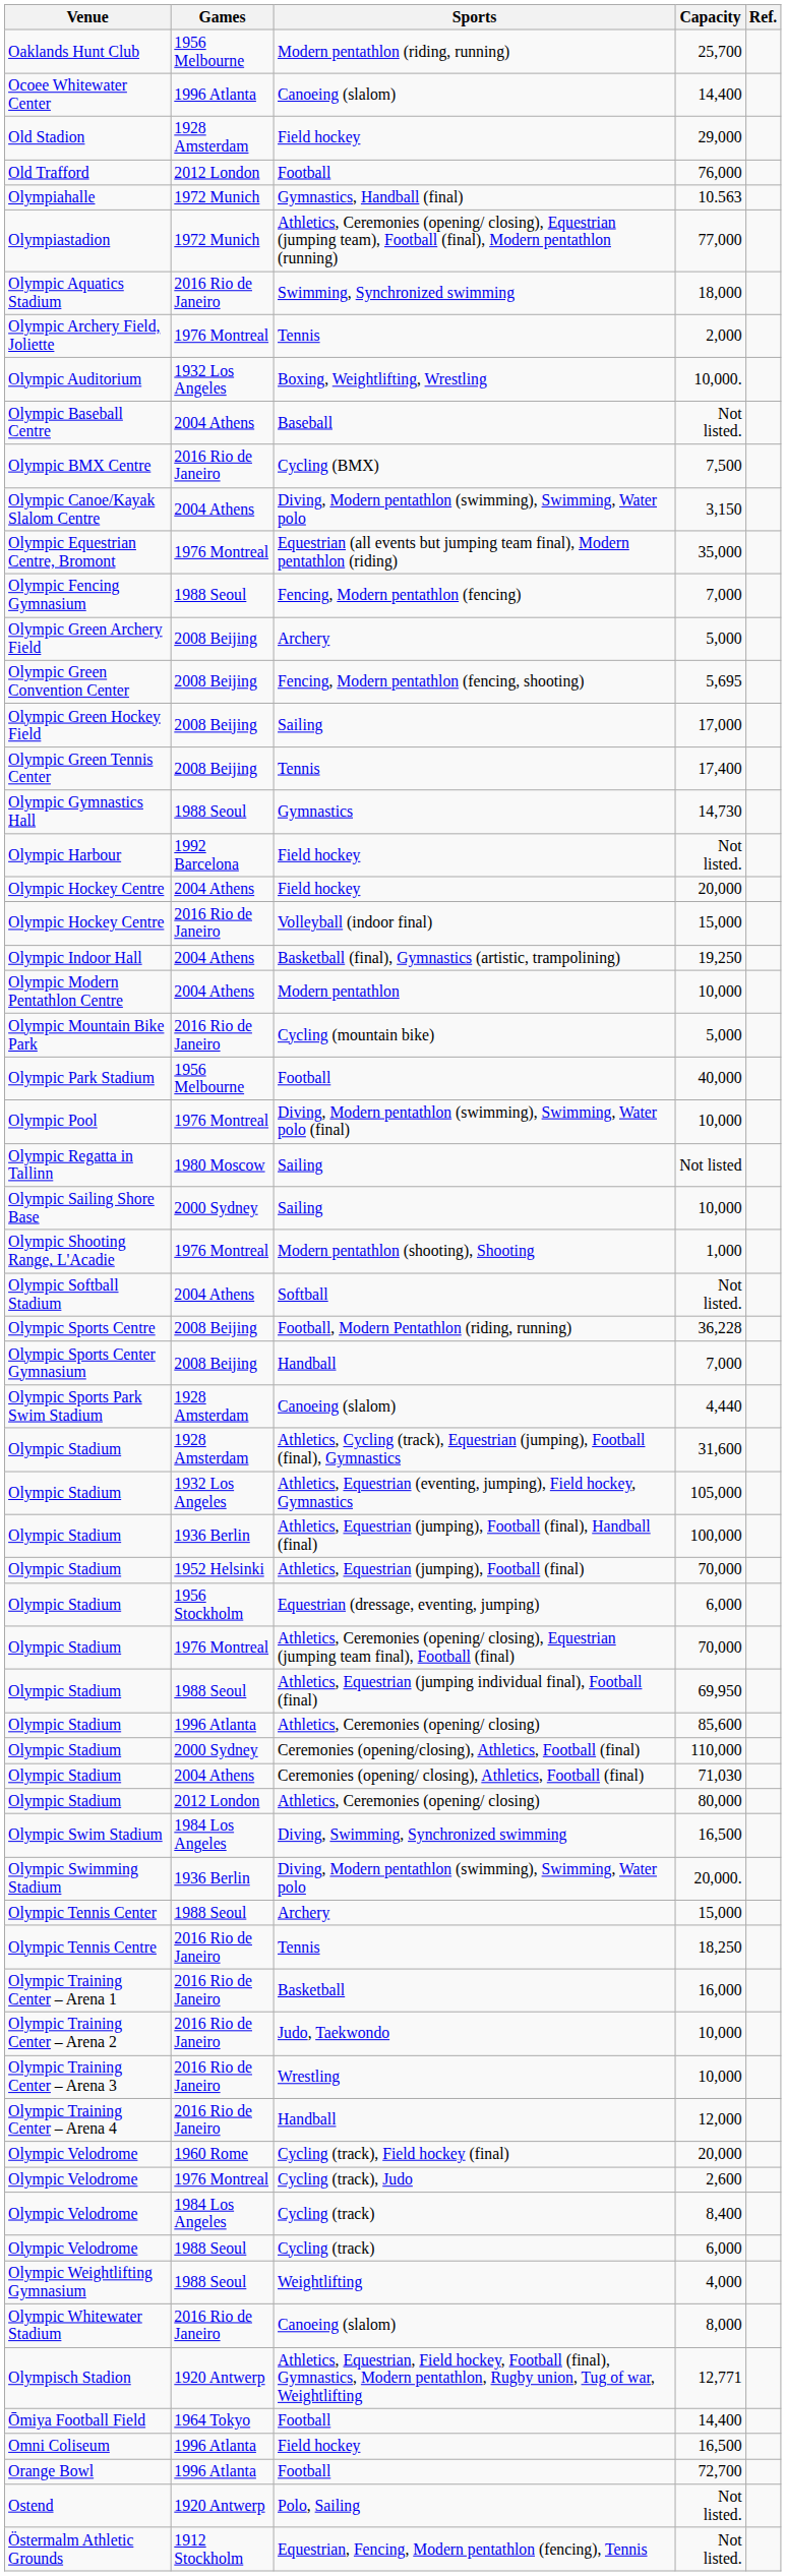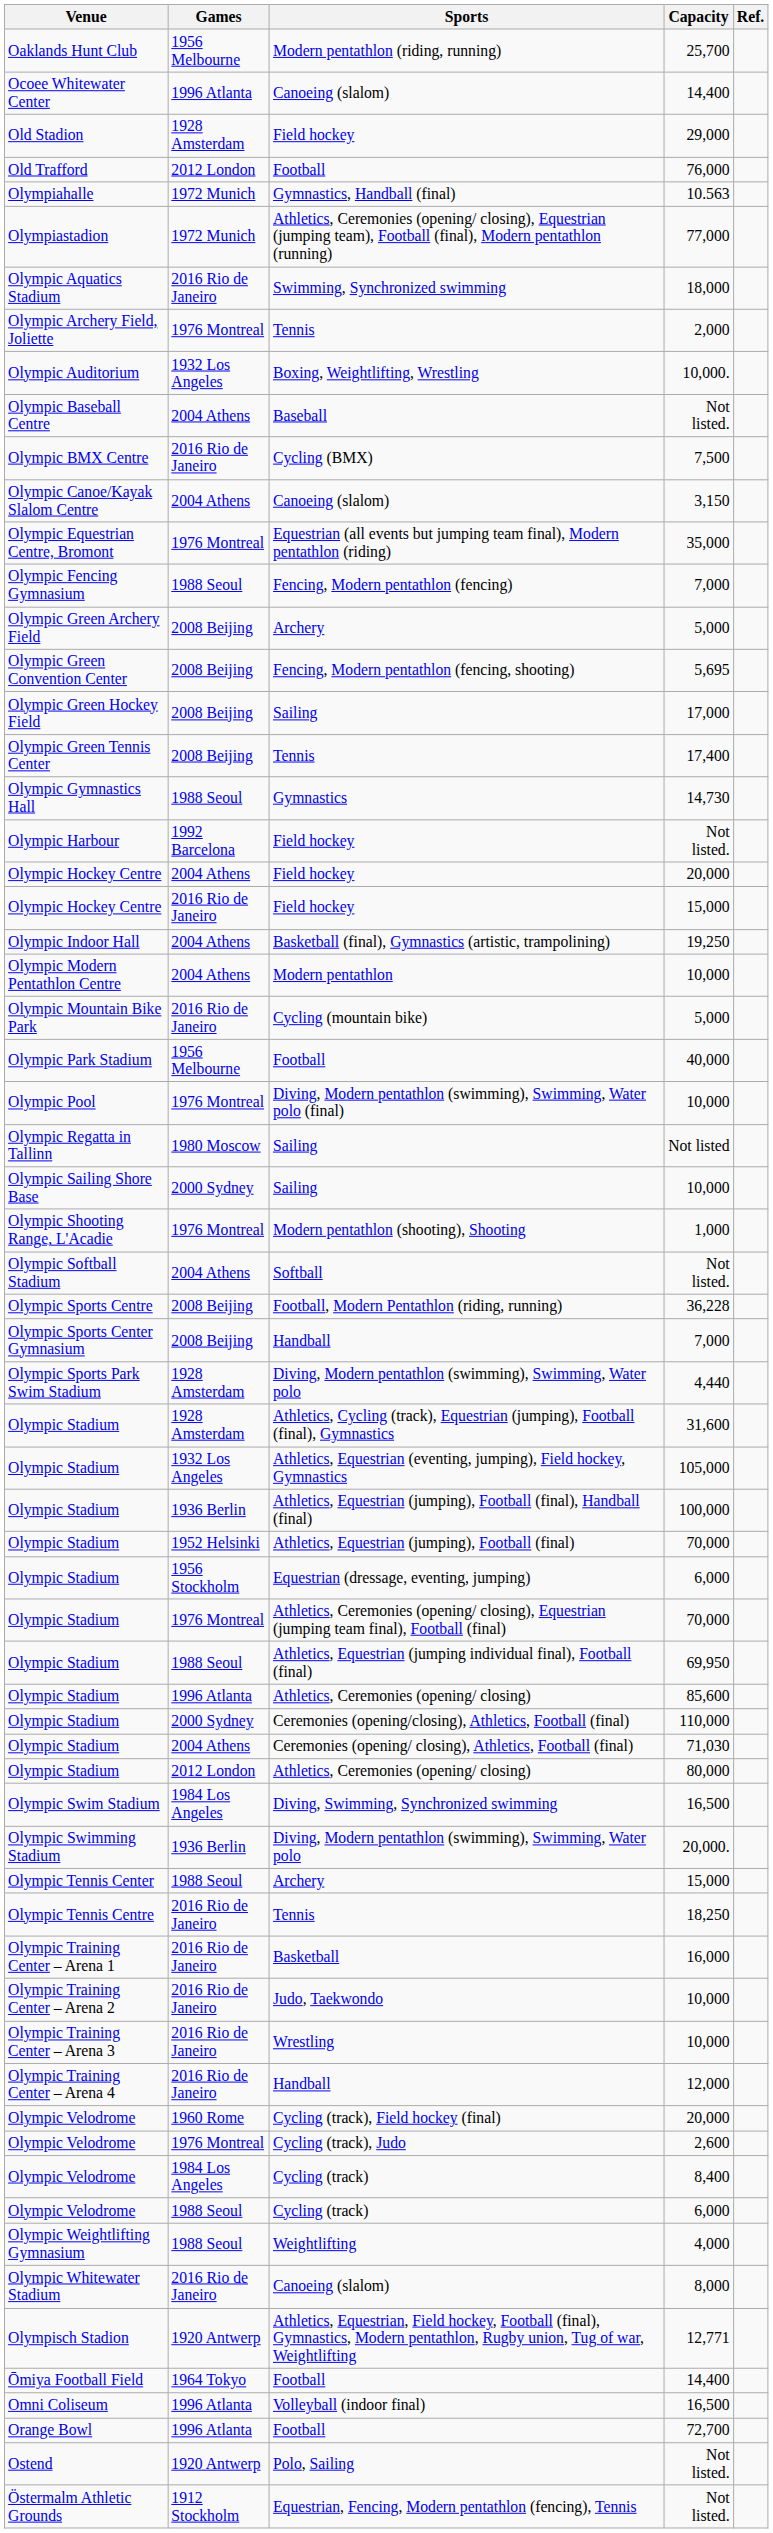 <table class="wikitable sortable" style="width:780px;">
 <tr>
 <th>Venue</th>
 <th>Games</th>
 <th>Sports</th>
 <th>Capacity</th>
 <th>Ref.</th>
 </tr>
 <tr>
 <td><a href='#'>Oaklands Hunt Club</a></td>
 <td><a href='#'>1956 Melbourne</a></td>
 <td><a href='#'>Modern pentathlon</a> (riding, running)</td>
 <td style="text-align:right;">25,700</td>
 <td align=center></td>
 </tr>
 <tr>
 <td><a href='#'>Ocoee Whitewater Center</a></td>
 <td><a href='#'>1996 Atlanta</a></td>
 <td><a href='#'>Canoeing</a> (slalom)</td>
 <td style="text-align:right;">14,400</td>
 <td align=center></td>
 </tr>
 <tr>
 <td><a href='#'>Old Stadion</a></td>
 <td><a href='#'>1928 Amsterdam</a></td>
 <td><a href='#'>Field hockey</a></td>
 <td style="text-align:right;">29,000</td>
 <td align=center></td>
 </tr>
 <tr>
 <td><a href='#'>Old Trafford</a></td>
 <td><a href='#'>2012 London</a></td>
 <td><a href='#'>Football</a></td>
 <td style="text-align:right;">76,000</td>
 <td align=center></td>
 </tr>
 <tr>
 <td><a href='#'>Olympiahalle</a></td>
 <td><a href='#'>1972 Munich</a></td>
 <td><a href='#'>Gymnastics</a>, <a href='#'>Handball</a> (final)</td>
 <td style="text-align:right;">10.563</td>
 <td align=center></td>
 </tr>
 <tr>
 <td><a href='#'>Olympiastadion</a></td>
 <td><a href='#'>1972 Munich</a></td>
 <td><a href='#'>Athletics</a>, Ceremonies (opening/ closing), <a href='#'>Equestrian</a> (jumping team), <a href='#'>Football</a> (final), <a href='#'>Modern pentathlon</a> (running)</td>
 <td style="text-align:right;">77,000</td>
 <td align=center></td>
 </tr>
 <tr>
 <td><a href='#'>Olympic Aquatics Stadium</a></td>
 <td><a href='#'>2016 Rio de Janeiro</a></td>
 <td><a href='#'>Swimming</a>, <a href='#'>Synchronized swimming</a></td>
 <td style="text-align:right;">18,000</td>
 <td style="text-align:center;"></td>
 </tr>
 <tr>
 <td><a href='#'>Olympic Archery Field, Joliette</a></td>
 <td><a href='#'>1976 Montreal</a></td>
 <td><a href='#'>Tennis</a></td>
 <td style="text-align:right;">2,000</td>
 <td align=center></td>
 </tr>
 <tr>
 <td><a href='#'>Olympic Auditorium</a></td>
 <td><a href='#'>1932 Los Angeles</a></td>
 <td><a href='#'>Boxing</a>, <a href='#'>Weightlifting</a>, <a href='#'>Wrestling</a></td>
 <td style="text-align:right;">10,000.</td>
 <td align=center></td>
 </tr>
 <tr>
 <td><a href='#'>Olympic Baseball Centre</a></td>
 <td><a href='#'>2004 Athens</a></td>
 <td><a href='#'>Baseball</a></td>
 <td style="text-align:right;">Not listed.</td>
 <td align=center></td>
 </tr>
 <tr>
 <td><a href='#'>Olympic BMX Centre</a></td>
 <td><a href='#'>2016 Rio de Janeiro</a></td>
 <td><a href='#'>Cycling</a> (BMX)</td>
 <td style="text-align:right;">7,500</td>
 <td style="text-align:center;"></td>
 </tr>
 <tr>
 <td><a href='#'>Olympic Canoe/Kayak Slalom Centre</a></td>
 <td><a href='#'>2004 Athens</a></td>
-<td><a href='#'>Diving</a>, <a href='#'>Modern pentathlon</a> (swimming), <a href='#'>Swimming</a>, <a href='#'>Water polo</a></td>
+<td><a href='#'>Canoeing</a> (slalom)</td>
 <td style="text-align:right;">3,150</td>
 <td align=center></td>
 </tr>
 <tr>
 <td><a href='#'>Olympic Equestrian Centre, Bromont</a></td>
 <td><a href='#'>1976 Montreal</a></td>
 <td><a href='#'>Equestrian</a> (all events but jumping team final), <a href='#'>Modern pentathlon</a> (riding)</td>
 <td style="text-align:right;">35,000</td>
 <td align=center></td>
 </tr>
 <tr>
 <td><a href='#'>Olympic Fencing Gymnasium</a></td>
 <td><a href='#'>1988 Seoul</a></td>
 <td><a href='#'>Fencing</a>, <a href='#'>Modern pentathlon</a> (fencing)</td>
 <td style="text-align:right;">7,000</td>
 <td align=center></td>
 </tr>
 <tr>
 <td><a href='#'>Olympic Green Archery Field</a></td>
 <td><a href='#'>2008 Beijing</a></td>
 <td><a href='#'>Archery</a></td>
 <td align="right">5,000</td>
 <td align=center></td>
 </tr>
 <tr>
 <td><a href='#'>Olympic Green Convention Center</a></td>
 <td><a href='#'>2008 Beijing</a></td>
 <td><a href='#'>Fencing</a>, <a href='#'>Modern pentathlon</a> (fencing, shooting)</td>
 <td align="right">5,695</td>
 <td align=center></td>
 </tr>
 <tr>
 <td><a href='#'>Olympic Green Hockey Field</a></td>
 <td><a href='#'>2008 Beijing</a></td>
 <td><a href='#'>Sailing</a></td>
 <td align="right">17,000</td>
 <td align=center></td>
 </tr>
 <tr>
 <td><a href='#'>Olympic Green Tennis Center</a></td>
 <td><a href='#'>2008 Beijing</a></td>
 <td><a href='#'>Tennis</a></td>
 <td style="text-align:right;">17,400</td>
 <td align=center></td>
 </tr>
 <tr>
 <td><a href='#'>Olympic Gymnastics Hall</a></td>
 <td><a href='#'>1988 Seoul</a></td>
 <td><a href='#'>Gymnastics</a></td>
 <td style="text-align:right;">14,730</td>
 <td align=center></td>
 </tr>
 <tr>
 <td><a href='#'>Olympic Harbour</a></td>
 <td><a href='#'>1992 Barcelona</a></td>
 <td><a href='#'>Field hockey</a></td>
 <td style="text-align:right;">Not listed.</td>
 <td align=center></td>
 </tr>
 <tr>
 <td><a href='#'>Olympic Hockey Centre</a></td>
 <td><a href='#'>2004 Athens</a></td>
 <td><a href='#'>Field hockey</a></td>
 <td style="text-align:right;">20,000</td>
 <td align=center></td>
 </tr>
 <tr>
 <td><a href='#'>Olympic Hockey Centre</a></td>
 <td><a href='#'>2016 Rio de Janeiro</a></td>
-<td><a href='#'>Volleyball</a> (indoor final)</td>
+<td><a href='#'>Field hockey</a></td>
 <td style="text-align:right;">15,000</td>
 <td style="text-align:center;"></td>
 </tr>
 <tr>
 <td><a href='#'>Olympic Indoor Hall</a></td>
 <td><a href='#'>2004 Athens</a></td>
 <td><a href='#'>Basketball</a> (final), <a href='#'>Gymnastics</a> (artistic, trampolining)</td>
 <td style="text-align:right;">19,250</td>
 <td align=center></td>
 </tr>
 <tr>
 <td><a href='#'>Olympic Modern Pentathlon Centre</a></td>
 <td><a href='#'>2004 Athens</a></td>
 <td><a href='#'>Modern pentathlon</a></td>
 <td style="text-align:right;">10,000</td>
 <td align=center></td>
 </tr>
 <tr>
 <td><a href='#'>Olympic Mountain Bike Park</a></td>
 <td><a href='#'>2016 Rio de Janeiro</a></td>
 <td><a href='#'>Cycling</a> (mountain bike)</td>
 <td style="text-align:right;">5,000</td>
 <td style="text-align:center;"></td>
 </tr>
 <tr>
 <td><a href='#'>Olympic Park Stadium</a></td>
 <td><a href='#'>1956 Melbourne</a></td>
 <td><a href='#'>Football</a></td>
 <td style="text-align:right;">40,000</td>
 <td align=center></td>
 </tr>
 <tr>
 <td><a href='#'>Olympic Pool</a></td>
 <td><a href='#'>1976 Montreal</a></td>
 <td><a href='#'>Diving</a>, <a href='#'>Modern pentathlon</a> (swimming), <a href='#'>Swimming</a>, <a href='#'>Water polo</a> (final)</td>
 <td style="text-align:right;">10,000</td>
 <td align=center></td>
 </tr>
 <tr>
 <td><a href='#'>Olympic Regatta in Tallinn</a></td>
 <td><a href='#'>1980 Moscow</a></td>
 <td><a href='#'>Sailing</a></td>
 <td style="text-align:right;">Not listed</td>
 <td align=center></td>
 </tr>
 <tr>
 <td><a href='#'>Olympic Sailing Shore Base</a></td>
 <td><a href='#'>2000 Sydney</a></td>
 <td><a href='#'>Sailing</a></td>
 <td style="text-align:right;">10,000</td>
 <td align=center></td>
 </tr>
 <tr>
 <td><a href='#'>Olympic Shooting Range, L'Acadie</a></td>
 <td><a href='#'>1976 Montreal</a></td>
 <td><a href='#'>Modern pentathlon</a> (shooting), <a href='#'>Shooting</a></td>
 <td style="text-align:right;">1,000</td>
 <td align=center></td>
 </tr>
 <tr>
 <td><a href='#'>Olympic Softball Stadium</a></td>
 <td><a href='#'>2004 Athens</a></td>
 <td><a href='#'>Softball</a></td>
 <td style="text-align:right;">Not listed.</td>
 <td align=center></td>
 </tr>
 <tr>
 <td><a href='#'>Olympic Sports Centre</a></td>
 <td><a href='#'>2008 Beijing</a></td>
 <td><a href='#'>Football</a>, <a href='#'>Modern Pentathlon</a> (riding, running)</td>
 <td align="right">36,228</td>
 <td align=center></td>
 </tr>
 <tr>
 <td><a href='#'>Olympic Sports Center Gymnasium</a></td>
 <td><a href='#'>2008 Beijing</a></td>
 <td><a href='#'>Handball</a></td>
 <td align="right">7,000</td>
 <td align=center></td>
 </tr>
 <tr>
 <td><a href='#'>Olympic Sports Park Swim Stadium</a></td>
 <td><a href='#'>1928 Amsterdam</a></td>
-<td><a href='#'>Canoeing</a> (slalom)</td>
+<td><a href='#'>Diving</a>, <a href='#'>Modern pentathlon</a> (swimming), <a href='#'>Swimming</a>, <a href='#'>Water polo</a></td>
 <td style="text-align:right;">4,440</td>
 <td align=center></td>
 </tr>
 <tr>
 <td><a href='#'>Olympic Stadium</a></td>
 <td><a href='#'>1928 Amsterdam</a></td>
 <td><a href='#'>Athletics</a>, <a href='#'>Cycling</a> (track), <a href='#'>Equestrian</a> (jumping), <a href='#'>Football</a> (final), <a href='#'>Gymnastics</a></td>
 <td style="text-align:right;">31,600</td>
 <td align=center></td>
 </tr>
 <tr>
 <td><a href='#'>Olympic Stadium</a></td>
 <td><a href='#'>1932 Los Angeles</a></td>
 <td><a href='#'>Athletics</a>, <a href='#'>Equestrian</a> (eventing, jumping), <a href='#'>Field hockey</a>, <a href='#'>Gymnastics</a></td>
 <td style="text-align:right;">105,000</td>
 <td align=center></td>
 </tr>
 <tr>
 <td><a href='#'>Olympic Stadium</a></td>
 <td><a href='#'>1936 Berlin</a></td>
 <td><a href='#'>Athletics</a>, <a href='#'>Equestrian</a> (jumping), <a href='#'>Football</a> (final), <a href='#'>Handball</a> (final)</td>
 <td style="text-align:right;">100,000</td>
 <td align=center></td>
 </tr>
 <tr>
 <td><a href='#'>Olympic Stadium</a></td>
 <td><a href='#'>1952 Helsinki</a></td>
 <td><a href='#'>Athletics</a>, <a href='#'>Equestrian</a> (jumping), <a href='#'>Football</a> (final)</td>
 <td style="text-align:right;">70,000</td>
 <td align=center></td>
 </tr>
 <tr>
 <td><a href='#'>Olympic Stadium</a></td>
 <td><a href='#'>1956 Stockholm</a></td>
 <td><a href='#'>Equestrian</a> (dressage, eventing, jumping)</td>
 <td style="text-align:right;">6,000</td>
 <td align=center></td>
 </tr>
 <tr>
 <td><a href='#'>Olympic Stadium</a></td>
 <td><a href='#'>1976 Montreal</a></td>
 <td><a href='#'>Athletics</a>, Ceremonies (opening/ closing), <a href='#'>Equestrian</a> (jumping team final), <a href='#'>Football</a> (final)</td>
 <td style="text-align:right;">70,000</td>
 <td align=center></td>
 </tr>
 <tr>
 <td><a href='#'>Olympic Stadium</a></td>
 <td><a href='#'>1988 Seoul</a></td>
 <td><a href='#'>Athletics</a>, <a href='#'>Equestrian</a> (jumping individual final), <a href='#'>Football</a> (final)</td>
 <td style="text-align:right;">69,950</td>
 <td align=center></td>
 </tr>
 <tr>
 <td><a href='#'>Olympic Stadium</a></td>
 <td><a href='#'>1996 Atlanta</a></td>
 <td><a href='#'>Athletics</a>, Ceremonies (opening/ closing)</td>
 <td style="text-align:right;">85,600</td>
 <td align=center></td>
 </tr>
 <tr>
 <td><a href='#'>Olympic Stadium</a></td>
 <td><a href='#'>2000 Sydney</a></td>
 <td>Ceremonies (opening/closing), <a href='#'>Athletics</a>, <a href='#'>Football</a> (final)</td>
 <td style="text-align:right;">110,000</td>
 <td align=center></td>
 </tr>
 <tr>
 <td><a href='#'>Olympic Stadium</a></td>
 <td><a href='#'>2004 Athens</a></td>
 <td>Ceremonies (opening/ closing), <a href='#'>Athletics</a>, <a href='#'>Football</a> (final)</td>
 <td style="text-align:right;">71,030</td>
 <td align=center></td>
 </tr>
 <tr>
 <td><a href='#'>Olympic Stadium</a></td>
 <td><a href='#'>2012 London</a></td>
 <td><a href='#'>Athletics</a>, Ceremonies (opening/ closing)</td>
 <td style="text-align:right;">80,000</td>
 <td align=center></td>
 </tr>
 <tr>
 <td><a href='#'>Olympic Swim Stadium</a></td>
 <td><a href='#'>1984 Los Angeles</a></td>
 <td><a href='#'>Diving</a>, <a href='#'>Swimming</a>, <a href='#'>Synchronized swimming</a></td>
 <td style="text-align:right;">16,500</td>
 <td align=center></td>
 </tr>
 <tr>
 <td><a href='#'>Olympic Swimming Stadium</a></td>
 <td><a href='#'>1936 Berlin</a></td>
 <td><a href='#'>Diving</a>, <a href='#'>Modern pentathlon</a> (swimming), <a href='#'>Swimming</a>, <a href='#'>Water polo</a></td>
 <td style="text-align:right;">20,000.</td>
 <td align=center></td>
 </tr>
 <tr>
 <td><a href='#'>Olympic Tennis Center</a></td>
 <td><a href='#'>1988 Seoul</a></td>
 <td><a href='#'>Archery</a></td>
 <td style="text-align:right;">15,000</td>
 <td align=center></td>
 </tr>
 <tr>
 <td><a href='#'>Olympic Tennis Centre</a></td>
 <td><a href='#'>2016 Rio de Janeiro</a></td>
 <td><a href='#'>Tennis</a></td>
 <td style="text-align:right;">18,250</td>
 <td style="text-align:center;"></td>
 </tr>
 <tr>
 <td><a href='#'>Olympic Training Center</a> – Arena 1</td>
 <td><a href='#'>2016 Rio de Janeiro</a></td>
 <td><a href='#'>Basketball</a></td>
 <td style="text-align:right;">16,000</td>
 <td style="text-align:center;"></td>
 </tr>
 <tr>
 <td><a href='#'>Olympic Training Center</a> – Arena 2</td>
 <td><a href='#'>2016 Rio de Janeiro</a></td>
 <td><a href='#'>Judo</a>, <a href='#'>Taekwondo</a></td>
 <td style="text-align:right;">10,000</td>
 <td style="text-align:center;"></td>
 </tr>
 <tr>
 <td><a href='#'>Olympic Training Center</a> – Arena 3</td>
 <td><a href='#'>2016 Rio de Janeiro</a></td>
 <td><a href='#'>Wrestling</a></td>
 <td style="text-align:right;">10,000</td>
 <td style="text-align:center;"></td>
 </tr>
 <tr>
 <td><a href='#'>Olympic Training Center</a> – Arena 4</td>
 <td><a href='#'>2016 Rio de Janeiro</a></td>
 <td><a href='#'>Handball</a></td>
 <td style="text-align:right;">12,000</td>
 <td style="text-align:center;"></td>
 </tr>
 <tr>
 <td><a href='#'>Olympic Velodrome</a></td>
 <td><a href='#'>1960 Rome</a></td>
 <td><a href='#'>Cycling</a> (track), <a href='#'>Field hockey</a> (final)</td>
 <td style="text-align:right;">20,000</td>
 <td align=center></td>
 </tr>
 <tr>
 <td><a href='#'>Olympic Velodrome</a></td>
 <td><a href='#'>1976 Montreal</a></td>
 <td><a href='#'>Cycling</a> (track), <a href='#'>Judo</a></td>
 <td style="text-align:right;">2,600</td>
 <td align=center></td>
 </tr>
 <tr>
 <td><a href='#'>Olympic Velodrome</a></td>
 <td><a href='#'>1984 Los Angeles</a></td>
 <td><a href='#'>Cycling</a> (track)</td>
 <td style="text-align:right;">8,400</td>
 <td align=center></td>
 </tr>
 <tr>
 <td><a href='#'>Olympic Velodrome</a></td>
 <td><a href='#'>1988 Seoul</a></td>
 <td><a href='#'>Cycling</a> (track)</td>
 <td style="text-align:right;">6,000</td>
 <td align=center></td>
 </tr>
 <tr>
 <td><a href='#'>Olympic Weightlifting Gymnasium</a></td>
 <td><a href='#'>1988 Seoul</a></td>
 <td><a href='#'>Weightlifting</a></td>
 <td style="text-align:right;">4,000</td>
 <td align=center></td>
 </tr>
 <tr>
 <td><a href='#'>Olympic Whitewater Stadium</a></td>
 <td><a href='#'>2016 Rio de Janeiro</a></td>
 <td><a href='#'>Canoeing</a> (slalom)</td>
 <td style="text-align:right;">8,000</td>
 <td style="text-align:center;"></td>
 </tr>
 <tr>
 <td><a href='#'>Olympisch Stadion</a></td>
 <td><a href='#'>1920 Antwerp</a></td>
 <td><a href='#'>Athletics</a>, <a href='#'>Equestrian</a>, <a href='#'>Field hockey</a>, <a href='#'>Football</a> (final), <a href='#'>Gymnastics</a>, <a href='#'>Modern pentathlon</a>, <a href='#'>Rugby union</a>, <a href='#'>Tug of war</a>, <a href='#'>Weightlifting</a></td>
 <td style="text-align:right;">12,771</td>
 <td align=center></td>
 </tr>
 <tr>
 <td><a href='#'>Ōmiya Football Field</a></td>
 <td><a href='#'>1964 Tokyo</a></td>
 <td><a href='#'>Football</a></td>
 <td style="text-align:right;">14,400</td>
 <td align=center></td>
 </tr>
 <tr>
 <td><a href='#'>Omni Coliseum</a></td>
 <td><a href='#'>1996 Atlanta</a></td>
-<td><a href='#'>Field hockey</a></td>
+<td><a href='#'>Volleyball</a> (indoor final)</td>
 <td style="text-align:right;">16,500</td>
 <td align=center></td>
 </tr>
 <tr>
 <td><a href='#'>Orange Bowl</a></td>
 <td><a href='#'>1996 Atlanta</a></td>
 <td><a href='#'>Football</a></td>
 <td style="text-align:right;">72,700</td>
 <td align=center></td>
 </tr>
 <tr>
 <td><a href='#'>Ostend</a></td>
 <td><a href='#'>1920 Antwerp</a></td>
 <td><a href='#'>Polo</a>, <a href='#'>Sailing</a></td>
 <td style="text-align:right;">Not listed.</td>
 <td align=center></td>
 </tr>
 <tr>
 <td><a href='#'>Östermalm Athletic Grounds</a></td>
 <td><a href='#'>1912 Stockholm</a></td>
 <td><a href='#'>Equestrian</a>, <a href='#'>Fencing</a>, <a href='#'>Modern pentathlon</a> (fencing), <a href='#'>Tennis</a></td>
 <td style="text-align:right;">Not listed.</td>
 <td align=center></td>
 </tr>
 </table>
